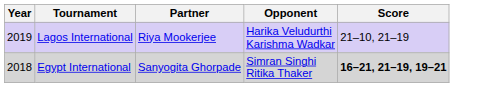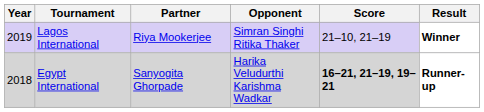 <table class="sortable wikitable" style="font-size: 90%;">
 <tr>
 <th>Year</th>
 <th>Tournament</th>
 <th>Partner</th>
 <th>Opponent</th>
 <th>Score</th>
+<th>Result</th>
 </tr>
 <tr style="background:#D8CEF6">
 <td align="center">2019</td>
 <td align="left"><a href='#'>Lagos International</a></td>
 <td align="left"> <a href='#'>Riya Mookerjee</a></td>
-<td align="left"> <a href='#'>Harika Veludurthi</a> <br>  <a href='#'>Karishma Wadkar</a></td>
+<td align="left"> <a href='#'>Simran Singhi</a> <br>  <a href='#'>Ritika Thaker</a></td>
 <td align="left">21–10, 21–19</td>
+<td style="text-align:left; background:white"> <strong>Winner</strong></td>
 </tr>
 <tr style="background:#D5D5D5">
 <td align="center">2018</td>
 <td align="left"><a href='#'>Egypt International</a></td>
 <td align="left"> <a href='#'>Sanyogita Ghorpade</a></td>
-<td align="left"> <a href='#'>Simran Singhi</a> <br>  <a href='#'>Ritika Thaker</a></td>
+<td align="left"> <a href='#'>Harika Veludurthi</a> <br>  <a href='#'>Karishma Wadkar</a></td>
 <td align="left"><strong>16–21, 21–19, 19–21</strong></td>
+<td style="text-align:left; background:white"> <strong>Runner-up</strong></td>
 </tr>
 </table>
